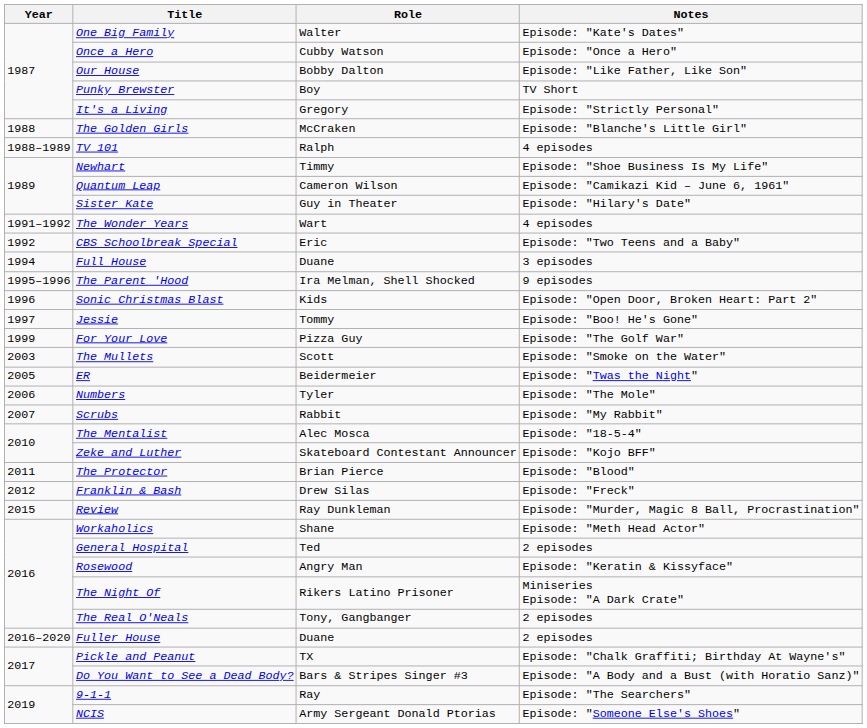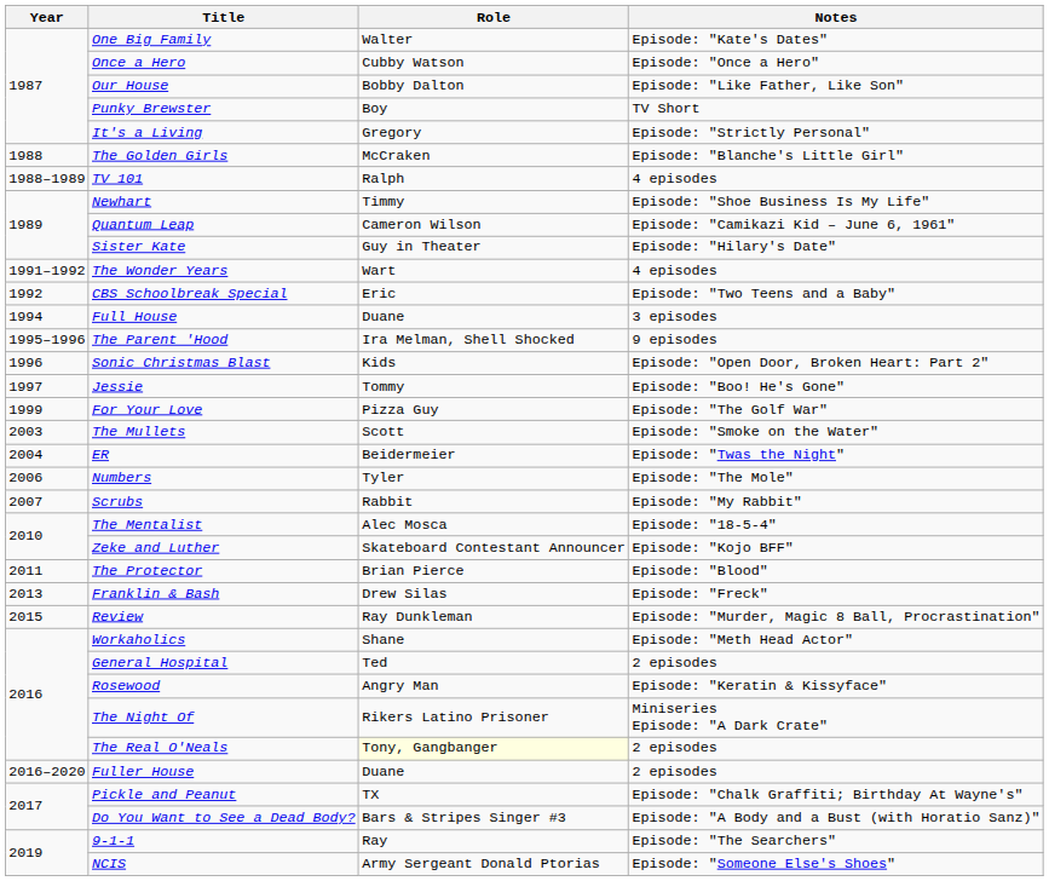 <table class="wikitable">
 <tr>
 <th>Year</th>
 <th>Title</th>
 <th>Role</th>
 <th>Notes</th>
 </tr>
 <tr>
 <td rowspan="5">1987</td>
 <td><em><a href='#'>One Big Family</a></em></td>
 <td>Walter</td>
 <td>Episode: "Kate's Dates"</td>
 </tr>
 <tr>
 <td><em><a href='#'>Once a Hero</a></em></td>
 <td>Cubby Watson</td>
 <td>Episode: "Once a Hero"</td>
 </tr>
 <tr>
 <td><em><a href='#'>Our House</a></em></td>
 <td>Bobby Dalton</td>
 <td>Episode: "Like Father, Like Son"</td>
 </tr>
 <tr>
 <td><em><a href='#'>Punky Brewster</a></em></td>
 <td>Boy</td>
 <td>TV Short</td>
 </tr>
 <tr>
 <td><em><a href='#'>It's a Living</a></em></td>
 <td>Gregory</td>
 <td>Episode: "Strictly Personal"</td>
 </tr>
 <tr>
 <td>1988</td>
 <td><em><a href='#'>The Golden Girls</a></em></td>
 <td>McCraken</td>
 <td>Episode: "Blanche's Little Girl"</td>
 </tr>
 <tr>
 <td>1988–1989</td>
 <td><em><a href='#'>TV 101</a></em></td>
 <td>Ralph</td>
 <td>4 episodes</td>
 </tr>
 <tr>
 <td rowspan="3">1989</td>
 <td><em><a href='#'>Newhart</a></em></td>
 <td>Timmy</td>
 <td>Episode: "Shoe Business Is My Life"</td>
 </tr>
 <tr>
 <td><em><a href='#'>Quantum Leap</a></em></td>
 <td>Cameron Wilson</td>
 <td>Episode: "Camikazi Kid – June 6, 1961"</td>
 </tr>
 <tr>
 <td><em><a href='#'>Sister Kate</a></em></td>
 <td>Guy in Theater</td>
 <td>Episode: "Hilary's Date"</td>
 </tr>
 <tr>
 <td>1991–1992</td>
 <td><em><a href='#'>The Wonder Years</a></em></td>
 <td>Wart</td>
 <td>4 episodes</td>
 </tr>
 <tr>
 <td>1992</td>
 <td><em><a href='#'>CBS Schoolbreak Special</a></em></td>
 <td>Eric</td>
 <td>Episode: "Two Teens and a Baby"</td>
 </tr>
 <tr>
 <td>1994</td>
 <td><em><a href='#'>Full House</a></em></td>
 <td>Duane</td>
 <td>3 episodes</td>
 </tr>
 <tr>
 <td>1995–1996</td>
 <td><em><a href='#'>The Parent 'Hood</a></em></td>
 <td>Ira Melman, Shell Shocked</td>
 <td>9 episodes</td>
 </tr>
 <tr>
 <td>1996</td>
 <td><em><a href='#'>Sonic Christmas Blast</a></em></td>
 <td>Kids</td>
 <td>Episode: "Open Door, Broken Heart: Part 2"</td>
 </tr>
 <tr>
 <td>1997</td>
 <td><em><a href='#'>Jessie</a></em></td>
 <td>Tommy</td>
 <td>Episode: "Boo! He's Gone"</td>
 </tr>
 <tr>
 <td>1999</td>
 <td><em><a href='#'>For Your Love</a></em></td>
 <td>Pizza Guy</td>
 <td>Episode: "The Golf War"</td>
 </tr>
 <tr>
 <td>2003</td>
 <td><em><a href='#'>The Mullets</a></em></td>
 <td>Scott</td>
 <td>Episode: "Smoke on the Water"</td>
 </tr>
 <tr>
-<td>2005</td>
+<td>2004</td>
 <td><em><a href='#'>ER</a></em></td>
 <td>Beidermeier</td>
 <td>Episode: "<a href='#'>Twas the Night</a>"</td>
 </tr>
 <tr>
 <td>2006</td>
 <td><em><a href='#'>Numbers</a></em></td>
 <td>Tyler</td>
 <td>Episode: "The Mole"</td>
 </tr>
 <tr>
 <td>2007</td>
 <td><em><a href='#'>Scrubs</a></em></td>
 <td>Rabbit</td>
 <td>Episode: "My Rabbit"</td>
 </tr>
 <tr>
 <td rowspan="2">2010</td>
 <td><em><a href='#'>The Mentalist</a></em></td>
 <td>Alec Mosca</td>
 <td>Episode: "18-5-4"</td>
 </tr>
 <tr>
 <td><em><a href='#'>Zeke and Luther</a></em></td>
 <td>Skateboard Contestant Announcer</td>
 <td>Episode: "Kojo BFF"</td>
 </tr>
 <tr>
 <td>2011</td>
 <td><em><a href='#'>The Protector</a></em></td>
 <td>Brian Pierce</td>
 <td>Episode: "Blood"</td>
 </tr>
 <tr>
-<td>2012</td>
+<td>2013</td>
 <td><em><a href='#'>Franklin & Bash</a></em></td>
 <td>Drew Silas</td>
 <td>Episode: "Freck"</td>
 </tr>
 <tr>
 <td>2015</td>
 <td><em><a href='#'>Review</a></em></td>
 <td>Ray Dunkleman</td>
 <td>Episode: "Murder, Magic 8 Ball, Procrastination"</td>
 </tr>
 <tr>
 <td rowspan="5">2016</td>
 <td><em><a href='#'>Workaholics</a></em></td>
 <td>Shane</td>
 <td>Episode: "Meth Head Actor"</td>
 </tr>
 <tr>
 <td><em><a href='#'>General Hospital</a></em></td>
 <td>Ted</td>
 <td>2 episodes</td>
 </tr>
 <tr>
 <td><em><a href='#'>Rosewood</a></em></td>
 <td>Angry Man</td>
 <td>Episode: "Keratin & Kissyface"</td>
 </tr>
 <tr>
 <td><em><a href='#'>The Night Of</a></em></td>
 <td>Rikers Latino Prisoner</td>
 <td>Miniseries<br>Episode: "A Dark Crate"</td>
 </tr>
 <tr>
 <td><em><a href='#'>The Real O'Neals</a></em></td>
-<td>Tony, Gangbanger</td>
+<td style="background: lightyellow;">Tony, Gangbanger</td>
 <td>2 episodes</td>
 </tr>
 <tr>
 <td>2016–2020</td>
 <td><em><a href='#'>Fuller House</a></em></td>
 <td>Duane</td>
 <td>2 episodes</td>
 </tr>
 <tr>
 <td rowspan="2">2017</td>
 <td><em><a href='#'>Pickle and Peanut</a></em></td>
 <td>TX</td>
 <td>Episode: "Chalk Graffiti; Birthday At Wayne's"</td>
 </tr>
 <tr>
 <td><em><a href='#'>Do You Want to See a Dead Body?</a></em></td>
 <td>Bars & Stripes Singer #3</td>
 <td>Episode: "A Body and a Bust (with Horatio Sanz)"</td>
 </tr>
 <tr>
 <td rowspan="2">2019</td>
 <td><em><a href='#'>9-1-1</a></em></td>
 <td>Ray</td>
 <td>Episode: "The Searchers"</td>
 </tr>
 <tr>
 <td><em><a href='#'>NCIS</a></em></td>
 <td>Army Sergeant Donald Ptorias</td>
 <td>Episode: "<a href='#'>Someone Else's Shoes</a>"</td>
 </tr>
 </table>
